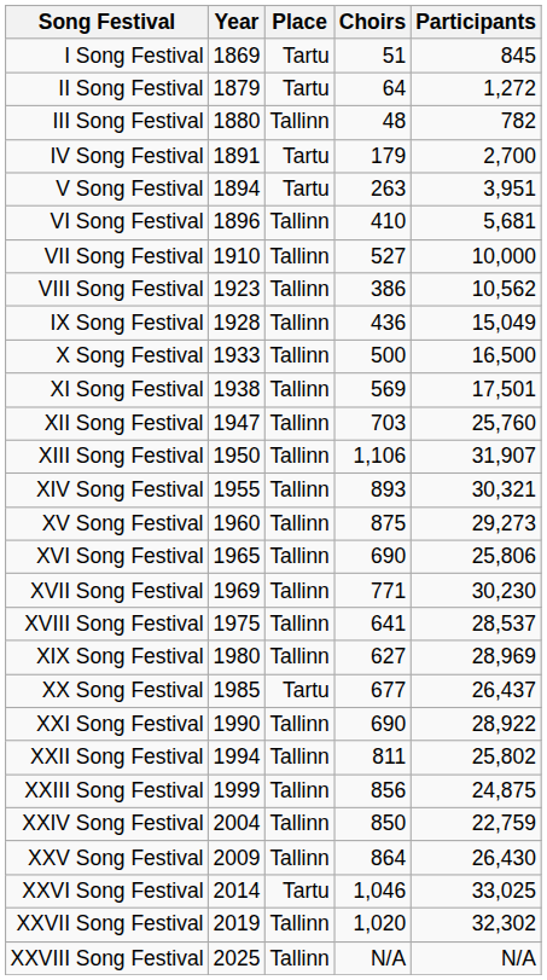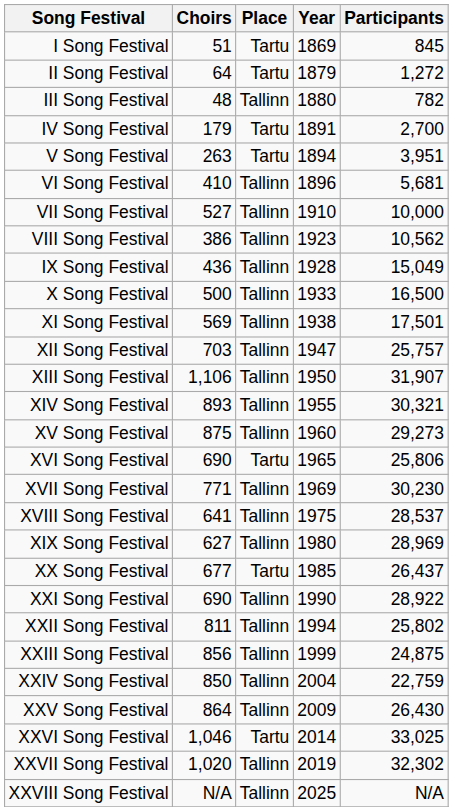 <table class="wikitable">
 <tr>
 <th>Song Festival</th>
+<th>Choirs</th>
+<th>Place</th>
 <th>Year</th>
-<th>Place</th>
-<th>Choirs</th>
 <th>Participants</th>
 </tr>
 <tr align="right">
 <td>I Song Festival</td>
+<td>51</td>
+<td>Tartu</td>
 <td>1869</td>
-<td>Tartu</td>
-<td>51</td>
 <td>845</td>
 </tr>
 <tr align="right">
 <td>II Song Festival</td>
+<td>64</td>
+<td>Tartu</td>
 <td>1879</td>
-<td>Tartu</td>
-<td>64</td>
 <td>1,272</td>
 </tr>
 <tr align="right">
 <td>III Song Festival</td>
+<td>48</td>
+<td>Tallinn</td>
 <td>1880</td>
-<td>Tallinn</td>
-<td>48</td>
 <td>782</td>
 </tr>
 <tr align="right">
 <td>IV Song Festival</td>
+<td>179</td>
+<td>Tartu</td>
 <td>1891</td>
-<td>Tartu</td>
-<td>179</td>
 <td>2,700</td>
 </tr>
 <tr align="right">
 <td>V Song Festival</td>
+<td>263</td>
+<td>Tartu</td>
 <td>1894</td>
-<td>Tartu</td>
-<td>263</td>
 <td>3,951</td>
 </tr>
 <tr align="right">
 <td>VI Song Festival</td>
+<td>410</td>
+<td>Tallinn</td>
 <td>1896</td>
-<td>Tallinn</td>
-<td>410</td>
 <td>5,681</td>
 </tr>
 <tr align="right">
 <td>VII Song Festival</td>
+<td>527</td>
+<td>Tallinn</td>
 <td>1910</td>
-<td>Tallinn</td>
-<td>527</td>
 <td>10,000</td>
 </tr>
 <tr align="right">
 <td>VIII Song Festival</td>
+<td>386</td>
+<td>Tallinn</td>
 <td>1923</td>
-<td>Tallinn</td>
-<td>386</td>
 <td>10,562</td>
 </tr>
 <tr align="right">
 <td>IX Song Festival</td>
+<td>436</td>
+<td>Tallinn</td>
 <td>1928</td>
-<td>Tallinn</td>
-<td>436</td>
 <td>15,049</td>
 </tr>
 <tr align="right">
 <td>X Song Festival</td>
+<td>500</td>
+<td>Tallinn</td>
 <td>1933</td>
-<td>Tallinn</td>
-<td>500</td>
 <td>16,500</td>
 </tr>
 <tr align="right">
 <td>XI Song Festival</td>
+<td>569</td>
+<td>Tallinn</td>
 <td>1938</td>
-<td>Tallinn</td>
-<td>569</td>
 <td>17,501</td>
 </tr>
 <tr align="right">
 <td>XII Song Festival</td>
+<td>703</td>
+<td>Tallinn</td>
 <td>1947</td>
-<td>Tallinn</td>
-<td>703</td>
-<td>25,760</td>
+<td>25,757</td>
 </tr>
 <tr align="right">
 <td>XIII Song Festival</td>
+<td>1,106</td>
+<td>Tallinn</td>
 <td>1950</td>
-<td>Tallinn</td>
-<td>1,106</td>
 <td>31,907</td>
 </tr>
 <tr align="right">
 <td>XIV Song Festival</td>
+<td>893</td>
+<td>Tallinn</td>
 <td>1955</td>
-<td>Tallinn</td>
-<td>893</td>
 <td>30,321</td>
 </tr>
 <tr align="right">
 <td>XV Song Festival</td>
+<td>875</td>
+<td>Tallinn</td>
 <td>1960</td>
-<td>Tallinn</td>
-<td>875</td>
 <td>29,273</td>
 </tr>
 <tr align="right">
 <td>XVI Song Festival</td>
+<td>690</td>
+<td>Tartu</td>
 <td>1965</td>
-<td>Tallinn</td>
-<td>690</td>
 <td>25,806</td>
 </tr>
 <tr align="right">
 <td>XVII Song Festival</td>
+<td>771</td>
+<td>Tallinn</td>
 <td>1969</td>
-<td>Tallinn</td>
-<td>771</td>
 <td>30,230</td>
 </tr>
 <tr align="right">
 <td>XVIII Song Festival</td>
+<td>641</td>
+<td>Tallinn</td>
 <td>1975</td>
-<td>Tallinn</td>
-<td>641</td>
 <td>28,537</td>
 </tr>
 <tr align="right">
 <td>XIX Song Festival</td>
+<td>627</td>
+<td>Tallinn</td>
 <td>1980</td>
-<td>Tallinn</td>
-<td>627</td>
 <td>28,969</td>
 </tr>
 <tr align="right">
 <td>XX Song Festival</td>
+<td>677</td>
+<td>Tartu</td>
 <td>1985</td>
-<td>Tartu</td>
-<td>677</td>
 <td>26,437</td>
 </tr>
 <tr align="right">
 <td>XXI Song Festival</td>
+<td>690</td>
+<td>Tallinn</td>
 <td>1990</td>
-<td>Tallinn</td>
-<td>690</td>
 <td>28,922</td>
 </tr>
 <tr align="right">
 <td>XXII Song Festival</td>
+<td>811</td>
+<td>Tallinn</td>
 <td>1994</td>
-<td>Tallinn</td>
-<td>811</td>
 <td>25,802</td>
 </tr>
 <tr align="right">
 <td>XXIII Song Festival</td>
+<td>856</td>
+<td>Tallinn</td>
 <td>1999</td>
-<td>Tallinn</td>
-<td>856</td>
 <td>24,875</td>
 </tr>
 <tr align="right">
 <td>XXIV Song Festival</td>
+<td>850</td>
+<td>Tallinn</td>
 <td>2004</td>
-<td>Tallinn</td>
-<td>850</td>
 <td>22,759</td>
 </tr>
 <tr align="right">
 <td>XXV Song Festival</td>
+<td>864</td>
+<td>Tallinn</td>
 <td>2009</td>
-<td>Tallinn</td>
-<td>864</td>
 <td>26,430</td>
 </tr>
 <tr align="right">
 <td>XXVI Song Festival</td>
+<td>1,046</td>
+<td>Tartu</td>
 <td>2014</td>
-<td>Tartu</td>
-<td>1,046</td>
 <td>33,025</td>
 </tr>
 <tr align="right">
 <td>XXVII Song Festival</td>
+<td>1,020</td>
+<td>Tallinn</td>
 <td>2019</td>
-<td>Tallinn</td>
-<td>1,020</td>
 <td>32,302</td>
 </tr>
 <tr align="right">
 <td>XXVIII Song Festival</td>
+<td>N/A</td>
+<td>Tallinn</td>
 <td>2025</td>
-<td>Tallinn</td>
-<td>N/A</td>
 <td>N/A</td>
 </tr>
 </table>
